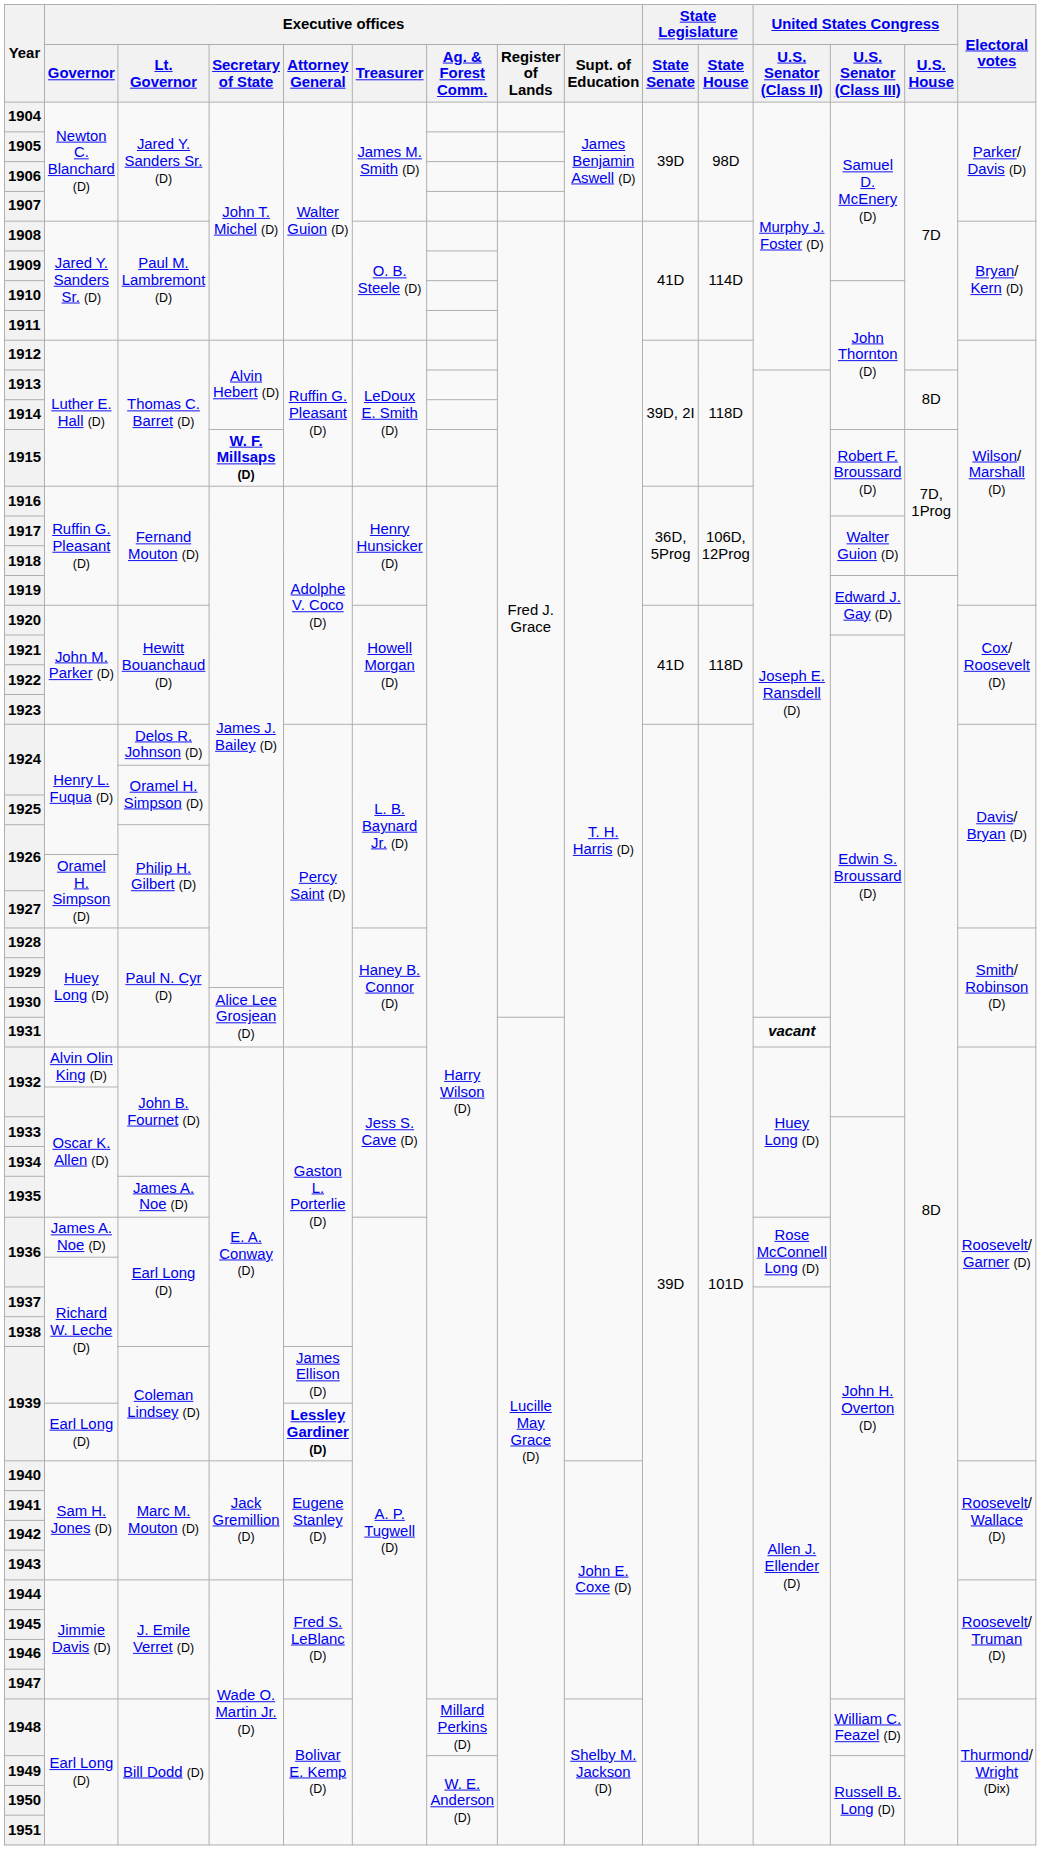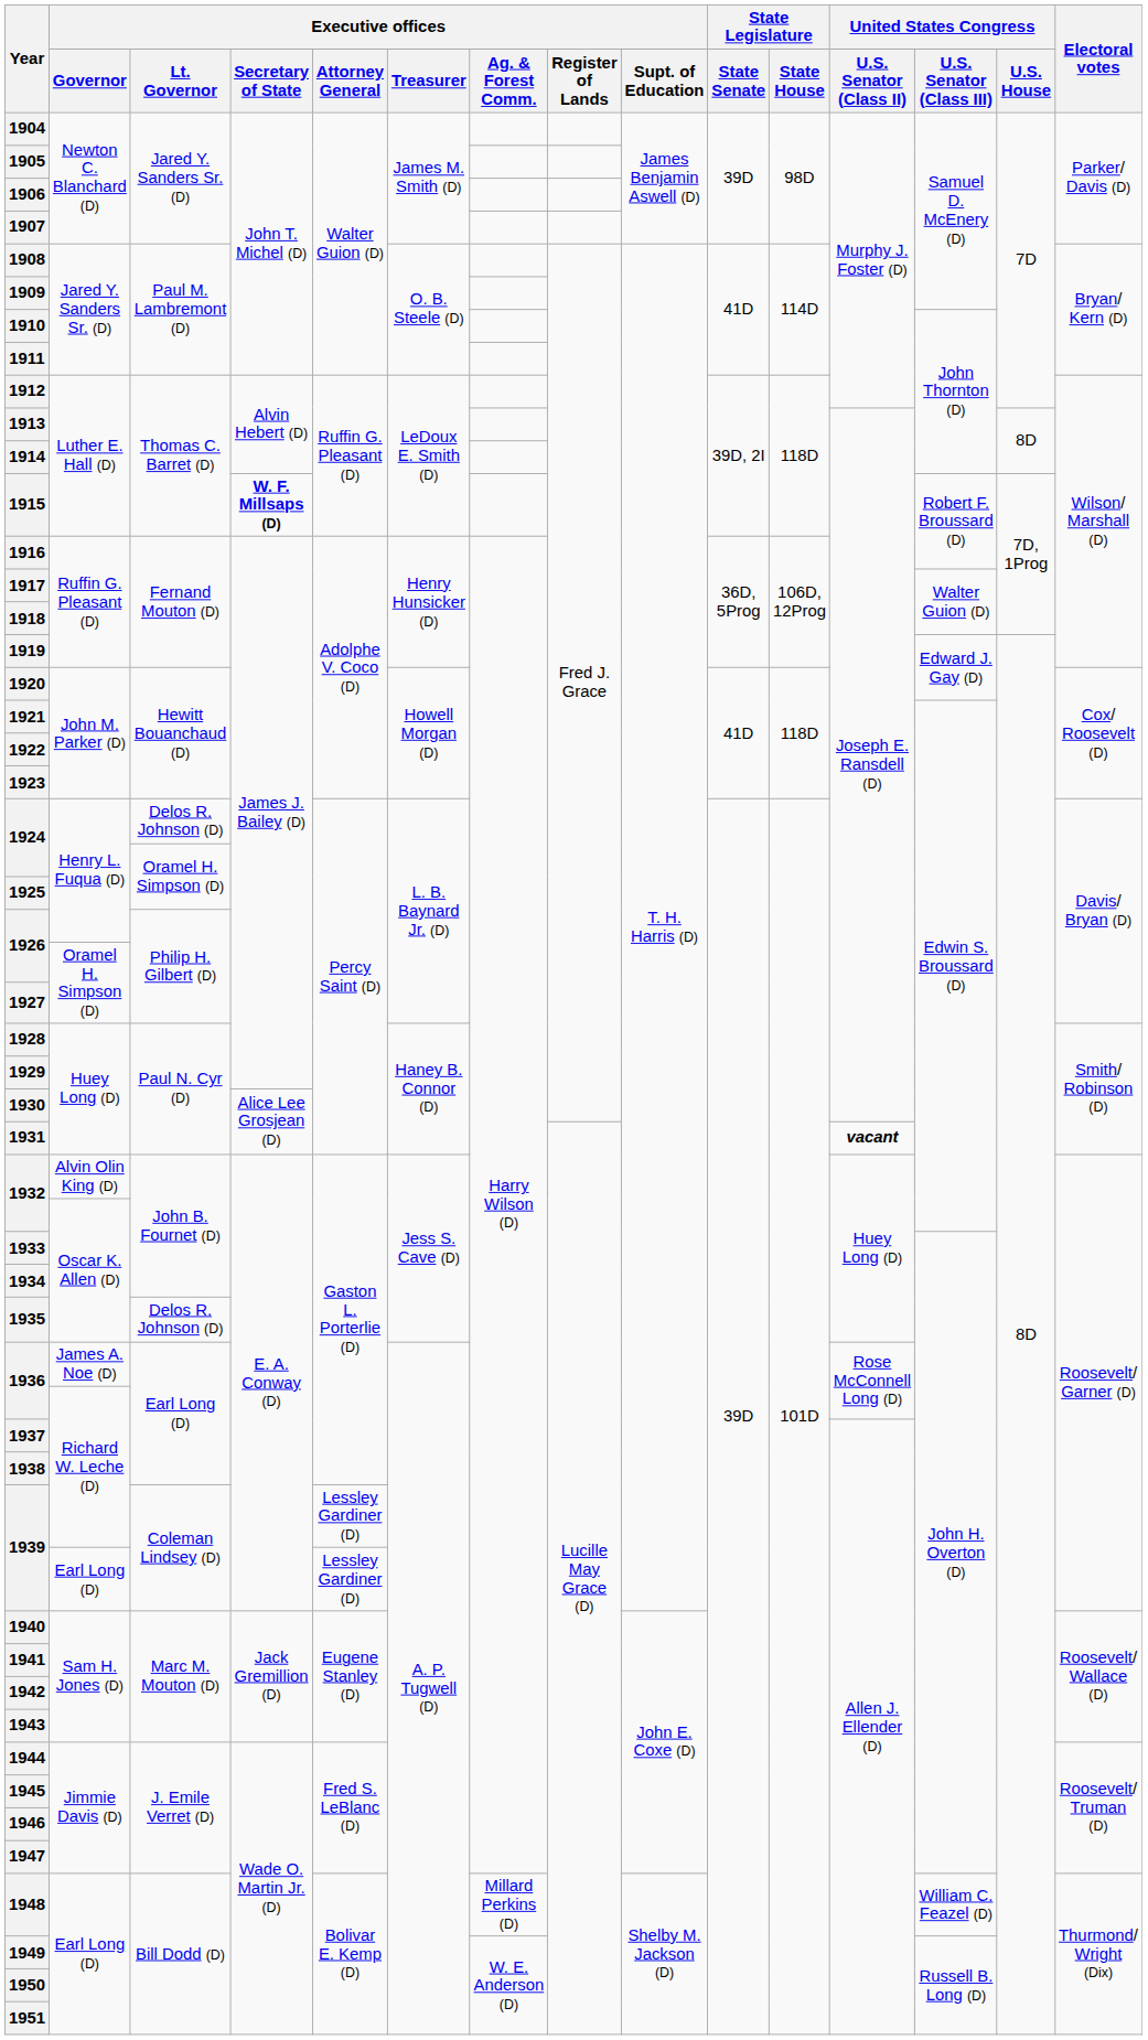 <table class="wikitable sortable sticky-header-multi" style="text-align:center">
 <tr>
 <th rowspan=2 class=unsortable>Year</th>
 <th colspan=8>Executive offices</th>
 <th colspan=2><a href='#'>State Legislature</a></th>
 <th colspan=3><a href='#'>United States Congress</a></th>
 <th rowspan=2  class=unsortable><a href='#'>Electoral votes</a></th>
 </tr>
 <tr style="height:2em">
 <th class=unsortable><a href='#'>Governor</a></th>
 <th class=unsortable><a href='#'>Lt. Governor</a></th>
 <th class=unsortable><a href='#'>Secretary of State</a></th>
 <th class=unsortable><a href='#'>Attorney General</a></th>
 <th class=unsortable><a href='#'>Treasurer</a></th>
 <th class=unsortable><a href='#'>Ag. & Forest<br>Comm.</a></th>
 <th class=unsortable>Register of Lands</th>
 <th class=unsortable>Supt. of<br>Education</th>
 <th class=unsortable><a href='#'>State Senate</a></th>
 <th class=unsortable><a href='#'>State House</a></th>
 <th class=unsortable><a href='#'>U.S. Senator (Class II)</a></th>
 <th class=unsortable><a href='#'>U.S. Senator (Class III)</a></th>
 <th class=unsortable><a href='#'>U.S. House</a></th>
 </tr>
 <tr style="height:2em">
 <th>1904</th>
 <td rowspan=4 ><a href='#'>Newton C. Blanchard</a> <small>(D)</small></td>
 <td rowspan=4 ><a href='#'>Jared Y. Sanders Sr.</a> <small>(D)</small></td>
 <td rowspan=8 ><a href='#'>John T. Michel</a> <small>(D)</small></td>
 <td rowspan=8 ><a href='#'>Walter Guion</a> <small>(D)</small></td>
 <td rowspan=4 ><a href='#'>James M. Smith</a> <small>(D)</small></td>
 <td></td>
 <td></td>
 <td rowspan=4 ><a href='#'>James Benjamin<br>Aswell</a> <small>(D)</small></td>
 <td rowspan=4 >39D</td>
 <td rowspan=4 >98D</td>
 <td rowspan=9 ><a href='#'>Murphy J. Foster</a> <small>(D)</small></td>
 <td rowspan=6 ><a href='#'>Samuel D. McEnery</a> <small>(D)</small></td>
 <td rowspan=9 >7D</td>
 <td rowspan=4 ><a href='#'>Parker</a>/<br><a href='#'>Davis</a> <small>(D)</small> </td>
 </tr>
 <tr style="height:2em">
 <th>1905</th>
 <td></td>
 <td></td>
 </tr>
 <tr style="height:2em">
 <th>1906</th>
 <td></td>
 <td></td>
 </tr>
 <tr style="height:2em">
 <th>1907</th>
 <td></td>
 <td></td>
 </tr>
 <tr style="height:2em">
 <th>1908</th>
 <td rowspan=4 ><a href='#'>Jared Y. Sanders Sr.</a> <small>(D)</small></td>
 <td rowspan=4 ><a href='#'>Paul M. Lambremont</a> <small>(D)</small></td>
 <td rowspan=4 ><a href='#'>O. B. Steele</a> <small>(D)</small></td>
 <td></td>
 <td rowspan=25>Fred J. Grace</td>
 <td rowspan=37 ><a href='#'>T. H. Harris</a> <small>(D)</small></td>
 <td rowspan=4 >41D</td>
 <td rowspan=4 >114D</td>
 <td rowspan=4 ><a href='#'>Bryan</a>/<br><a href='#'>Kern</a> <small>(D)</small> </td>
 </tr>
 <tr style="height:2em">
 <th>1909</th>
 <td></td>
 </tr>
 <tr style="height:2em">
 <th>1910</th>
 <td></td>
 <td rowspan=5 ><a href='#'>John Thornton</a> <small>(D)</small></td>
 </tr>
 <tr style="height:2em">
 <th>1911</th>
 <td></td>
 </tr>
 <tr style="height:2em">
 <th>1912</th>
 <td rowspan=4 ><a href='#'>Luther E. Hall</a> <small>(D)</small></td>
 <td rowspan=4 ><a href='#'>Thomas C. Barret</a> <small>(D)</small></td>
 <td rowspan=3 ><a href='#'>Alvin Hebert</a> <small>(D)</small></td>
 <td rowspan=4 ><a href='#'>Ruffin G. Pleasant</a> <small>(D)</small></td>
 <td rowspan=4 ><a href='#'>LeDoux E. Smith</a> <small>(D)</small></td>
 <td></td>
 <td rowspan=4 >39D, 2I</td>
 <td rowspan=4 >118D</td>
 <td rowspan=8 ><a href='#'>Wilson</a>/<br><a href='#'>Marshall</a> <small>(D)</small> </td>
 </tr>
 <tr style="height:2em">
 <th>1913</th>
 <td></td>
 <td rowspan=20 ><a href='#'>Joseph E. Ransdell</a> <small>(D)</small></td>
 <td rowspan=2 >8D</td>
 </tr>
 <tr style="height:2em">
 <th>1914</th>
 <td></td>
 </tr>
 <tr style="height:2em">
 <th>1915</th>
 <td><strong><a href='#'>W. F. Millsaps</a> <small>(D)</small></strong></td>
 <td></td>
 <td rowspan=2 ><a href='#'>Robert F. Broussard</a> <small>(D)</small></td>
 <td rowspan=4 >7D, 1Prog</td>
 </tr>
 <tr style="height:2em">
 <th>1916</th>
 <td rowspan=4 ><a href='#'>Ruffin G. Pleasant</a> <small>(D)</small></td>
 <td rowspan=4 ><a href='#'>Fernand Mouton</a> <small>(D)</small></td>
 <td rowspan=16 ><a href='#'>James J. Bailey</a> <small>(D)</small></td>
 <td rowspan=8 ><a href='#'>Adolphe V. Coco</a> <small>(D)</small></td>
 <td rowspan=4 ><a href='#'>Henry Hunsicker</a> <small>(D)</small></td>
 <td rowspan=37 ><a href='#'>Harry Wilson</a> <small>(D)</small></td>
 <td rowspan=4 >36D, 5Prog</td>
 <td rowspan=4 >106D, 12Prog</td>
 </tr>
 <tr style="height:2em">
 <th>1917</th>
 <td rowspan=2 ><a href='#'>Walter Guion</a> <small>(D)</small></td>
 </tr>
 <tr style="height:2em">
 <th>1918</th>
 </tr>
 <tr style="height:2em">
 <th>1919</th>
 <td rowspan=2 ><a href='#'>Edward J. Gay</a> <small>(D)</small></td>
 <td rowspan=38 >8D</td>
 </tr>
 <tr style="height:2em">
 <th>1920</th>
 <td rowspan=4 ><a href='#'>John M. Parker</a> <small>(D)</small></td>
 <td rowspan=4 ><a href='#'>Hewitt Bouanchaud</a> <small>(D)</small></td>
 <td rowspan=4 ><a href='#'>Howell Morgan</a> <small>(D)</small></td>
 <td rowspan=4 >41D</td>
 <td rowspan=4 >118D</td>
 <td rowspan=4 ><a href='#'>Cox</a>/<br><a href='#'>Roosevelt</a> <small>(D)</small> </td>
 </tr>
 <tr style="height:2em">
 <th>1921</th>
 <td rowspan=15 ><a href='#'>Edwin S. Broussard</a> <small>(D)</small></td>
 </tr>
 <tr style="height:2em">
 <th>1922</th>
 </tr>
 <tr style="height:2em">
 <th>1923</th>
 </tr>
 <tr style="height:2em">
 <th rowspan=2>1924</th>
 <td rowspan=4 ><a href='#'>Henry L. Fuqua</a> <small>(D)</small></td>
 <td><a href='#'>Delos R. Johnson</a> <small>(D)</small></td>
 <td rowspan=10 ><a href='#'>Percy Saint</a> <small>(D)</small></td>
 <td rowspan=6 ><a href='#'>L. B. Baynard Jr.</a> <small>(D)</small></td>
 <td rowspan=33 >39D</td>
 <td rowspan=33 >101D</td>
 <td rowspan=6 ><a href='#'>Davis</a>/<br><a href='#'>Bryan</a> <small>(D)</small> </td>
 </tr>
 <tr style="height:2em">
 <td rowspan=2 ><a href='#'>Oramel H. Simpson</a> <small>(D)</small></td>
 </tr>
 <tr style="height:2em">
 <th>1925</th>
 </tr>
 <tr style="height:2em">
 <th rowspan=2>1926</th>
 <td rowspan=3 ><a href='#'>Philip H. Gilbert</a> <small>(D)</small></td>
 </tr>
 <tr style="height:2em">
 <td rowspan=2 ><a href='#'>Oramel H. Simpson</a> <small>(D)</small></td>
 </tr>
 <tr style="height:2em">
 <th>1927</th>
 </tr>
 <tr style="height:2em">
 <th>1928</th>
 <td rowspan=4 ><a href='#'>Huey Long</a> <small>(D)</small></td>
 <td rowspan=4 ><a href='#'>Paul N. Cyr</a> <small>(D)</small></td>
 <td rowspan=4 ><a href='#'>Haney B. Connor</a> <small>(D)</small></td>
 <td rowspan=4 ><a href='#'>Smith</a>/<br><a href='#'>Robinson</a> <small>(D)</small> </td>
 </tr>
 <tr style="height:2em">
 <th>1929</th>
 </tr>
 <tr style="height:2em">
 <th>1930</th>
 <td rowspan=2 ><a href='#'>Alice Lee Grosjean</a> <small>(D)</small></td>
 </tr>
 <tr style="height:2em">
 <th>1931</th>
 <td rowspan=24 ><a href='#'>Lucille May<br>Grace</a> <small>(D)</small></td>
 <td><strong><em>vacant</em></strong></td>
 </tr>
 <tr style="height:2em">
 <th rowspan=2>1932</th>
 <td><a href='#'>Alvin Olin King</a> <small>(D)</small></td>
 <td rowspan=4 ><a href='#'>John B. Fournet</a> <small>(D)</small></td>
 <td rowspan=11 ><a href='#'>E. A. Conway</a> <small>(D)</small></td>
 <td rowspan=9 ><a href='#'>Gaston L. Porterlie</a> <small>(D)</small></td>
 <td rowspan=5 ><a href='#'>Jess S. Cave</a> <small>(D)</small></td>
 <td rowspan=5 ><a href='#'>Huey Long</a> <small>(D)</small></td>
 <td rowspan=11 ><a href='#'>Roosevelt</a>/<br><a href='#'>Garner</a> <small>(D)</small> </td>
 </tr>
 <tr style="height:2em">
 <td rowspan=4 ><a href='#'>Oscar K. Allen</a> <small>(D)</small></td>
 </tr>
 <tr style="height:2em">
 <th>1933</th>
 <td rowspan=17 ><a href='#'>John H. Overton</a> <small>(D)</small></td>
 </tr>
 <tr style="height:2em">
 <th>1934</th>
 </tr>
 <tr style="height:2em">
 <th>1935</th>
-<td><a href='#'>James A. Noe</a> <small>(D)</small></td>
+<td><a href='#'>Delos R. Johnson</a> <small>(D)</small></td>
 </tr>
 <tr style="height:2em">
 <th rowspan=2>1936</th>
 <td><a href='#'>James A. Noe</a> <small>(D)</small></td>
 <td rowspan=4 ><a href='#'>Earl Long</a> <small>(D)</small></td>
 <td rowspan=18 ><a href='#'>A. P. Tugwell</a> <small>(D)</small></td>
 <td rowspan=2 ><a href='#'>Rose McConnell Long</a> <small>(D)</small></td>
 </tr>
 <tr style="height:2em">
 <td rowspan=4 ><a href='#'>Richard W. Leche</a> <small>(D)</small></td>
 </tr>
 <tr style="height:2em">
 <th>1937</th>
 <td rowspan=16 ><a href='#'>Allen J. Ellender</a> <small>(D)</small></td>
 </tr>
 <tr style="height:2em">
 <th>1938</th>
 </tr>
 <tr style="height:2em">
 <th rowspan=2>1939</th>
 <td rowspan=2 ><a href='#'>Coleman Lindsey</a> <small>(D)</small></td>
-<td><a href='#'>James Ellison</a> <small>(D)</small></td>
+<td><a href='#'>Lessley Gardiner</a> <small>(D)</small></td>
 </tr>
 <tr style="height:2em">
 <td><a href='#'>Earl Long</a> <small>(D)</small></td>
-<td><strong><a href='#'>Lessley Gardiner</a> <small>(D)</small></strong></td>
+<td><a href='#'>Lessley Gardiner</a> <small>(D)</small></td>
 </tr>
 <tr style="height:2em">
 <th>1940</th>
 <td rowspan=4 ><a href='#'>Sam H. Jones</a> <small>(D)</small></td>
 <td rowspan=4 ><a href='#'>Marc M. Mouton</a> <small>(D)</small></td>
 <td rowspan=4 ><a href='#'>Jack Gremillion</a> <small>(D)</small></td>
 <td rowspan=4 ><a href='#'>Eugene Stanley</a> <small>(D)</small></td>
 <td rowspan=8 ><a href='#'>John E. Coxe</a> <small>(D)</small></td>
 <td rowspan=4 ><a href='#'>Roosevelt</a>/<br><a href='#'>Wallace</a> <small>(D)</small> </td>
 </tr>
 <tr style="height:2em">
 <th>1941</th>
 </tr>
 <tr style="height:2em">
 <th>1942</th>
 </tr>
 <tr style="height:2em">
 <th>1943</th>
 </tr>
 <tr style="height:2em">
 <th>1944</th>
 <td rowspan=4 ><a href='#'>Jimmie Davis</a> <small>(D)</small></td>
 <td rowspan=4 ><a href='#'>J. Emile Verret</a> <small>(D)</small></td>
 <td rowspan=8 ><a href='#'>Wade O. Martin Jr.</a> <small>(D)</small></td>
 <td rowspan=4 ><a href='#'>Fred S. LeBlanc</a> <small>(D)</small></td>
 <td rowspan=4 ><a href='#'>Roosevelt</a>/<br><a href='#'>Truman</a> <small>(D)</small> </td>
 </tr>
 <tr style="height:2em">
 <th>1945</th>
 </tr>
 <tr style="height:2em">
 <th>1946</th>
 </tr>
 <tr style="height:2em">
 <th>1947</th>
 </tr>
 <tr style="height:2em">
 <th>1948</th>
 <td rowspan=4 ><a href='#'>Earl Long</a> <small>(D)</small></td>
 <td rowspan=4 ><a href='#'>Bill Dodd</a> <small>(D)</small></td>
 <td rowspan=4 ><a href='#'>Bolivar E. Kemp</a> <small>(D)</small></td>
 <td><a href='#'>Millard Perkins</a> <small>(D)</small></td>
 <td rowspan=4 ><a href='#'>Shelby M. Jackson</a> <small>(D)</small></td>
 <td><a href='#'>William C. Feazel</a> <small>(D)</small></td>
 <td rowspan=4 ><a href='#'>Thurmond</a>/<br><a href='#'>Wright</a> <small>(Dix)</small> </td>
 </tr>
 <tr style="height:2em">
 <th>1949</th>
 <td rowspan=3 ><a href='#'>W. E. Anderson</a> <small>(D)</small></td>
 <td rowspan=3 ><a href='#'>Russell B. Long</a> <small>(D)</small></td>
 </tr>
 <tr style="height:2em">
 <th>1950</th>
 </tr>
 <tr style="height:2em">
 <th>1951</th>
 </tr>
 </table>
